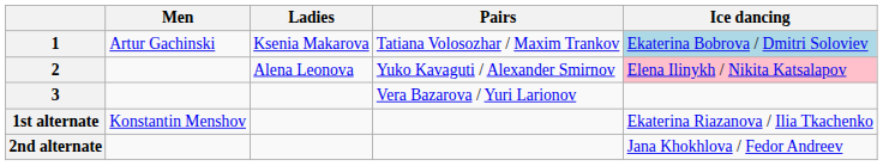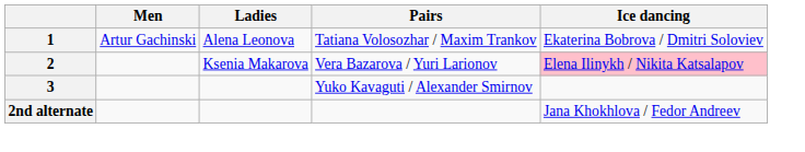 <table class="wikitable">
 <tr>
 <th></th>
 <th>Men</th>
 <th>Ladies</th>
 <th>Pairs</th>
 <th>Ice dancing</th>
 </tr>
 <tr>
 <th>1</th>
 <td><a href='#'>Artur Gachinski</a></td>
-<td><a href='#'>Ksenia Makarova</a></td>
+<td><a href='#'>Alena Leonova</a></td>
 <td><a href='#'>Tatiana Volosozhar</a> / <a href='#'>Maxim Trankov</a></td>
-<td style="background: lightblue;"><a href='#'>Ekaterina Bobrova</a> / <a href='#'>Dmitri Soloviev</a></td>
+<td><a href='#'>Ekaterina Bobrova</a> / <a href='#'>Dmitri Soloviev</a></td>
 </tr>
 <tr>
 <th>2</th>
 <td></td>
-<td><a href='#'>Alena Leonova</a></td>
-<td><a href='#'>Yuko Kavaguti</a> / <a href='#'>Alexander Smirnov</a></td>
+<td><a href='#'>Ksenia Makarova</a></td>
+<td><a href='#'>Vera Bazarova</a> / <a href='#'>Yuri Larionov</a></td>
 <td style="background: pink;"><a href='#'>Elena Ilinykh</a> / <a href='#'>Nikita Katsalapov</a></td>
 </tr>
 <tr>
 <th>3</th>
 <td></td>
 <td></td>
-<td><a href='#'>Vera Bazarova</a> / <a href='#'>Yuri Larionov</a></td>
+<td><a href='#'>Yuko Kavaguti</a> / <a href='#'>Alexander Smirnov</a></td>
 <td></td>
-</tr>
-<tr>
-<th>1st alternate</th>
-<td><a href='#'>Konstantin Menshov</a></td>
-<td></td>
-<td></td>
-<td><a href='#'>Ekaterina Riazanova</a> / <a href='#'>Ilia Tkachenko</a></td>
 </tr>
 <tr>
 <th>2nd alternate</th>
 <td></td>
 <td></td>
 <td></td>
 <td><a href='#'>Jana Khokhlova</a> / <a href='#'>Fedor Andreev</a></td>
 </tr>
 </table>
